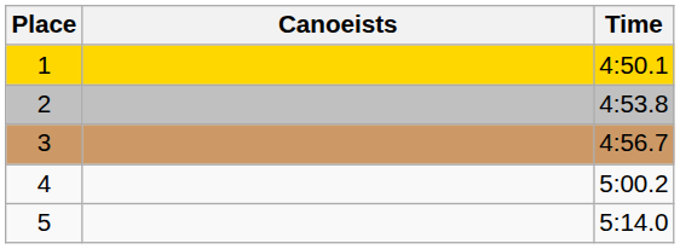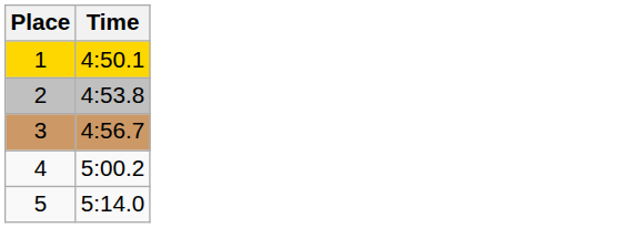 <table class=wikitable style="text-align:center">
 <tr>
 <th>Place</th>
-<th width=320>Canoeists</th>
 <th>Time</th>
 </tr>
 <tr style="background:gold;">
 <td>1</td>
-<td align=left></td>
 <td>4:50.1</td>
 </tr>
 <tr style="background:silver;">
 <td>2</td>
-<td align=left></td>
 <td>4:53.8</td>
 </tr>
 <tr style="background:#cc9966;">
 <td>3</td>
-<td align=left></td>
 <td>4:56.7</td>
 </tr>
 <tr>
 <td>4</td>
-<td align=left></td>
 <td>5:00.2</td>
 </tr>
 <tr>
 <td>5</td>
-<td align=left></td>
 <td>5:14.0</td>
 </tr>
 </table>
